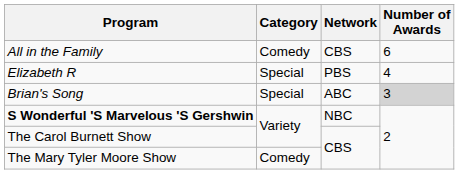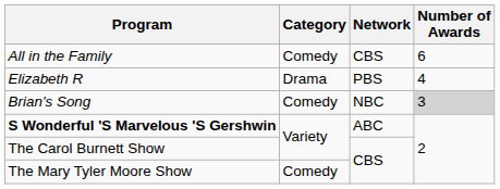 <table class="wikitable">
 <tr>
 <th>Program</th>
 <th>Category</th>
 <th>Network</th>
 <th>Number of<br>Awards</th>
 </tr>
 <tr>
 <td><em>All in the Family</em></td>
 <td>Comedy</td>
 <td>CBS</td>
 <td>6</td>
 </tr>
 <tr>
 <td><em>Elizabeth R</em></td>
-<td>Special</td>
+<td>Drama</td>
 <td>PBS</td>
 <td>4</td>
 </tr>
 <tr>
 <td><em>Brian's Song</em></td>
-<td>Special</td>
-<td>ABC</td>
+<td>Comedy</td>
+<td>NBC</td>
 <td style="background: lightgrey;">3</td>
 </tr>
 <tr>
 <td><strong>S Wonderful 'S Marvelous 'S Gershwin<em></td>
 <td rowspan="2">Variety</td>
-<td>NBC</td>
+<td>ABC</td>
 <td rowspan="3">2</td>
 </tr>
 <tr>
 <td></em>The Carol Burnett Show<em></td>
 <td rowspan="2">CBS</td>
 </tr>
 <tr>
 <td></em>The Mary Tyler Moore Show<em></td>
 <td>Comedy</td>
 </tr>
 </table>
